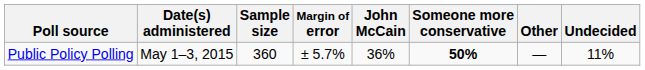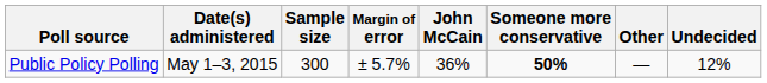 <table class="wikitable" style="text-align:center">
 <tr valign= bottom>
 <th>Poll source</th>
 <th>Date(s)<br>administered</th>
 <th class=small>Sample<br>size</th>
 <th><small>Margin of</small><br>error</th>
 <th>John<br>McCain</th>
 <th>Someone more<br>conservative</th>
 <th>Other</th>
 <th>Undecided</th>
 </tr>
 <tr>
 <td align=left><a href='#'>Public Policy Polling</a></td>
 <td>May 1–3, 2015</td>
-<td>360</td>
+<td>300</td>
 <td>± 5.7%</td>
 <td>36%</td>
 <td><strong>50%</strong></td>
 <td>—</td>
-<td>11%</td>
+<td>12%</td>
 </tr>
 </table>
